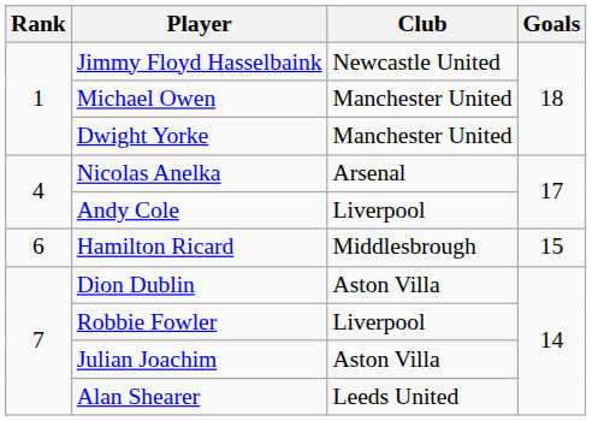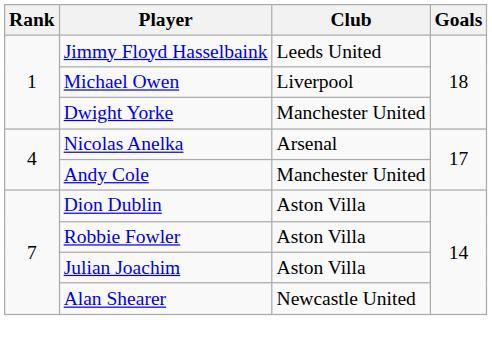 <table class="wikitable">
 <tr>
 <th>Rank</th>
 <th>Player</th>
 <th>Club</th>
 <th>Goals</th>
 </tr>
 <tr>
 <td rowspan="3" style="text-align:center;">1</td>
 <td> <a href='#'>Jimmy Floyd Hasselbaink</a></td>
-<td>Newcastle United</td>
+<td>Leeds United</td>
 <td rowspan="3" style="text-align:center;">18</td>
 </tr>
 <tr>
 <td> <a href='#'>Michael Owen</a></td>
-<td>Manchester United</td>
+<td>Liverpool</td>
 </tr>
 <tr>
 <td> <a href='#'>Dwight Yorke</a></td>
 <td>Manchester United</td>
 </tr>
 <tr>
 <td rowspan="2" style="text-align:center;">4</td>
 <td> <a href='#'>Nicolas Anelka</a></td>
 <td>Arsenal</td>
 <td rowspan="2" style="text-align:center;">17</td>
 </tr>
 <tr>
 <td> <a href='#'>Andy Cole</a></td>
-<td>Liverpool</td>
-</tr>
-<tr>
-<td align=center>6</td>
-<td> <a href='#'>Hamilton Ricard</a></td>
-<td>Middlesbrough</td>
-<td align=center>15</td>
+<td>Manchester United</td>
 </tr>
 <tr>
 <td rowspan="4" style="text-align:center;">7</td>
 <td> <a href='#'>Dion Dublin</a></td>
 <td>Aston Villa</td>
 <td rowspan="4" style="text-align:center;">14</td>
 </tr>
 <tr>
 <td> <a href='#'>Robbie Fowler</a></td>
-<td>Liverpool</td>
+<td>Aston Villa</td>
 </tr>
 <tr>
 <td> <a href='#'>Julian Joachim</a></td>
 <td>Aston Villa</td>
 </tr>
 <tr>
 <td> <a href='#'>Alan Shearer</a></td>
-<td>Leeds United</td>
+<td>Newcastle United</td>
 </tr>
 </table>
